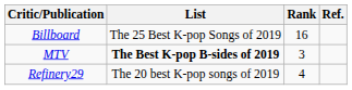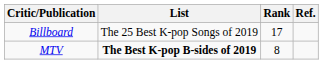 <table class="sortable wikitable">
 <tr>
 <th>Critic/Publication</th>
 <th>List</th>
 <th>Rank</th>
 <th>Ref.</th>
 </tr>
 <tr>
 <td align="center"><em><a href='#'>Billboard</a></em></td>
 <td align="center">The 25 Best K-pop Songs of 2019</td>
-<td align="center">16</td>
+<td align="center">17</td>
 <td align="center"></td>
 </tr>
 <tr>
 <td align="center"><em><a href='#'>MTV</a></em></td>
 <td align="center"><strong>The Best K-pop B-sides of 2019</strong></td>
-<td align="center">3</td>
-<td align="center"></td>
-</tr>
-<tr>
-<td align="center"><em><a href='#'>Refinery29</a></em></td>
-<td align="center">The 20 best K-pop songs of 2019</td>
-<td align="center">4</td>
+<td align="center">8</td>
 <td align="center"></td>
 </tr>
 </table>
